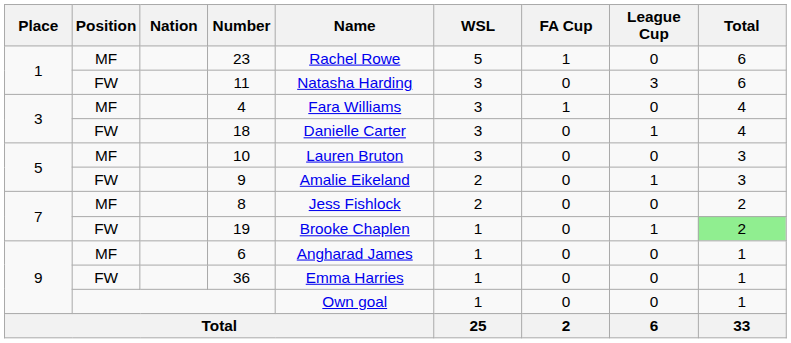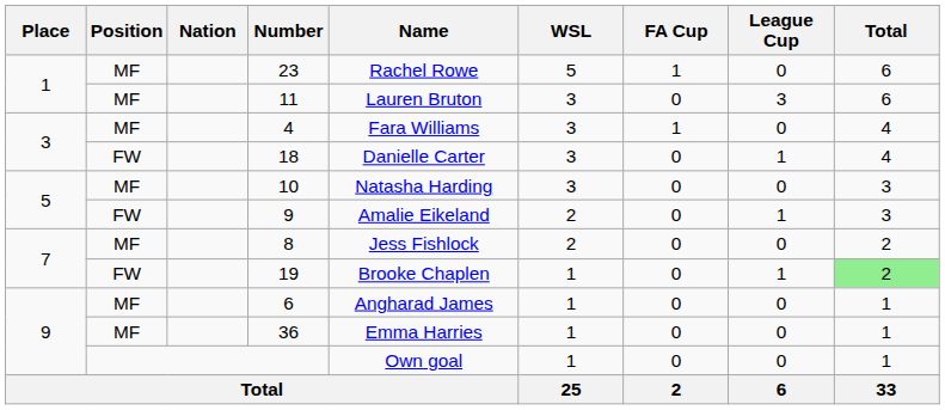 <table class="wikitable" style="font-size: 95%; text-align: center;">
 <tr>
 <th width=60>Place</th>
 <th width=60>Position</th>
 <th width=60>Nation</th>
 <th width=60>Number</th>
 <th width=150>Name</th>
 <th width=80>WSL</th>
 <th width=80>FA Cup</th>
 <th width=80>League Cup</th>
 <th width=80>Total</th>
 </tr>
 <tr>
 <td rowspan="2">1</td>
 <td>MF</td>
 <td></td>
 <td>23</td>
 <td><a href='#'>Rachel Rowe</a></td>
 <td>5</td>
 <td>1</td>
 <td>0</td>
 <td>6</td>
 </tr>
 <tr>
-<td>FW</td>
+<td>MF</td>
 <td></td>
 <td>11</td>
-<td><a href='#'>Natasha Harding</a></td>
+<td><a href='#'>Lauren Bruton</a></td>
 <td>3</td>
 <td>0</td>
 <td>3</td>
 <td>6</td>
 </tr>
 <tr>
 <td rowspan="2">3</td>
 <td>MF</td>
 <td></td>
 <td>4</td>
 <td><a href='#'>Fara Williams</a></td>
 <td>3</td>
 <td>1</td>
 <td>0</td>
 <td>4</td>
 </tr>
 <tr>
 <td>FW</td>
 <td></td>
 <td>18</td>
 <td><a href='#'>Danielle Carter</a></td>
 <td>3</td>
 <td>0</td>
 <td>1</td>
 <td>4</td>
 </tr>
 <tr>
 <td rowspan="2">5</td>
 <td>MF</td>
 <td></td>
 <td>10</td>
-<td><a href='#'>Lauren Bruton</a></td>
+<td><a href='#'>Natasha Harding</a></td>
 <td>3</td>
 <td>0</td>
 <td>0</td>
 <td>3</td>
 </tr>
 <tr>
 <td>FW</td>
 <td></td>
 <td>9</td>
 <td><a href='#'>Amalie Eikeland</a></td>
 <td>2</td>
 <td>0</td>
 <td>1</td>
 <td>3</td>
 </tr>
 <tr>
 <td rowspan="2">7</td>
 <td>MF</td>
 <td></td>
 <td>8</td>
 <td><a href='#'>Jess Fishlock</a></td>
 <td>2</td>
 <td>0</td>
 <td>0</td>
 <td>2</td>
 </tr>
 <tr>
 <td>FW</td>
 <td></td>
 <td>19</td>
 <td><a href='#'>Brooke Chaplen</a></td>
 <td>1</td>
 <td>0</td>
 <td>1</td>
 <td style="background: lightgreen;">2</td>
 </tr>
 <tr>
 <td rowspan="3">9</td>
 <td>MF</td>
 <td></td>
 <td>6</td>
 <td><a href='#'>Angharad James</a></td>
 <td>1</td>
 <td>0</td>
 <td>0</td>
 <td>1</td>
 </tr>
 <tr>
-<td>FW</td>
+<td>MF</td>
 <td></td>
 <td>36</td>
 <td><a href='#'>Emma Harries</a></td>
 <td>1</td>
 <td>0</td>
 <td>0</td>
 <td>1</td>
 </tr>
 <tr>
 <td colspan="3"></td>
 <td><a href='#'>Own goal</a></td>
 <td>1</td>
 <td>0</td>
 <td>0</td>
 <td>1</td>
 </tr>
 <tr>
 <th colspan=5>Total</th>
 <th>25</th>
 <th>2</th>
 <th>6</th>
 <th>33</th>
 </tr>
 </table>
